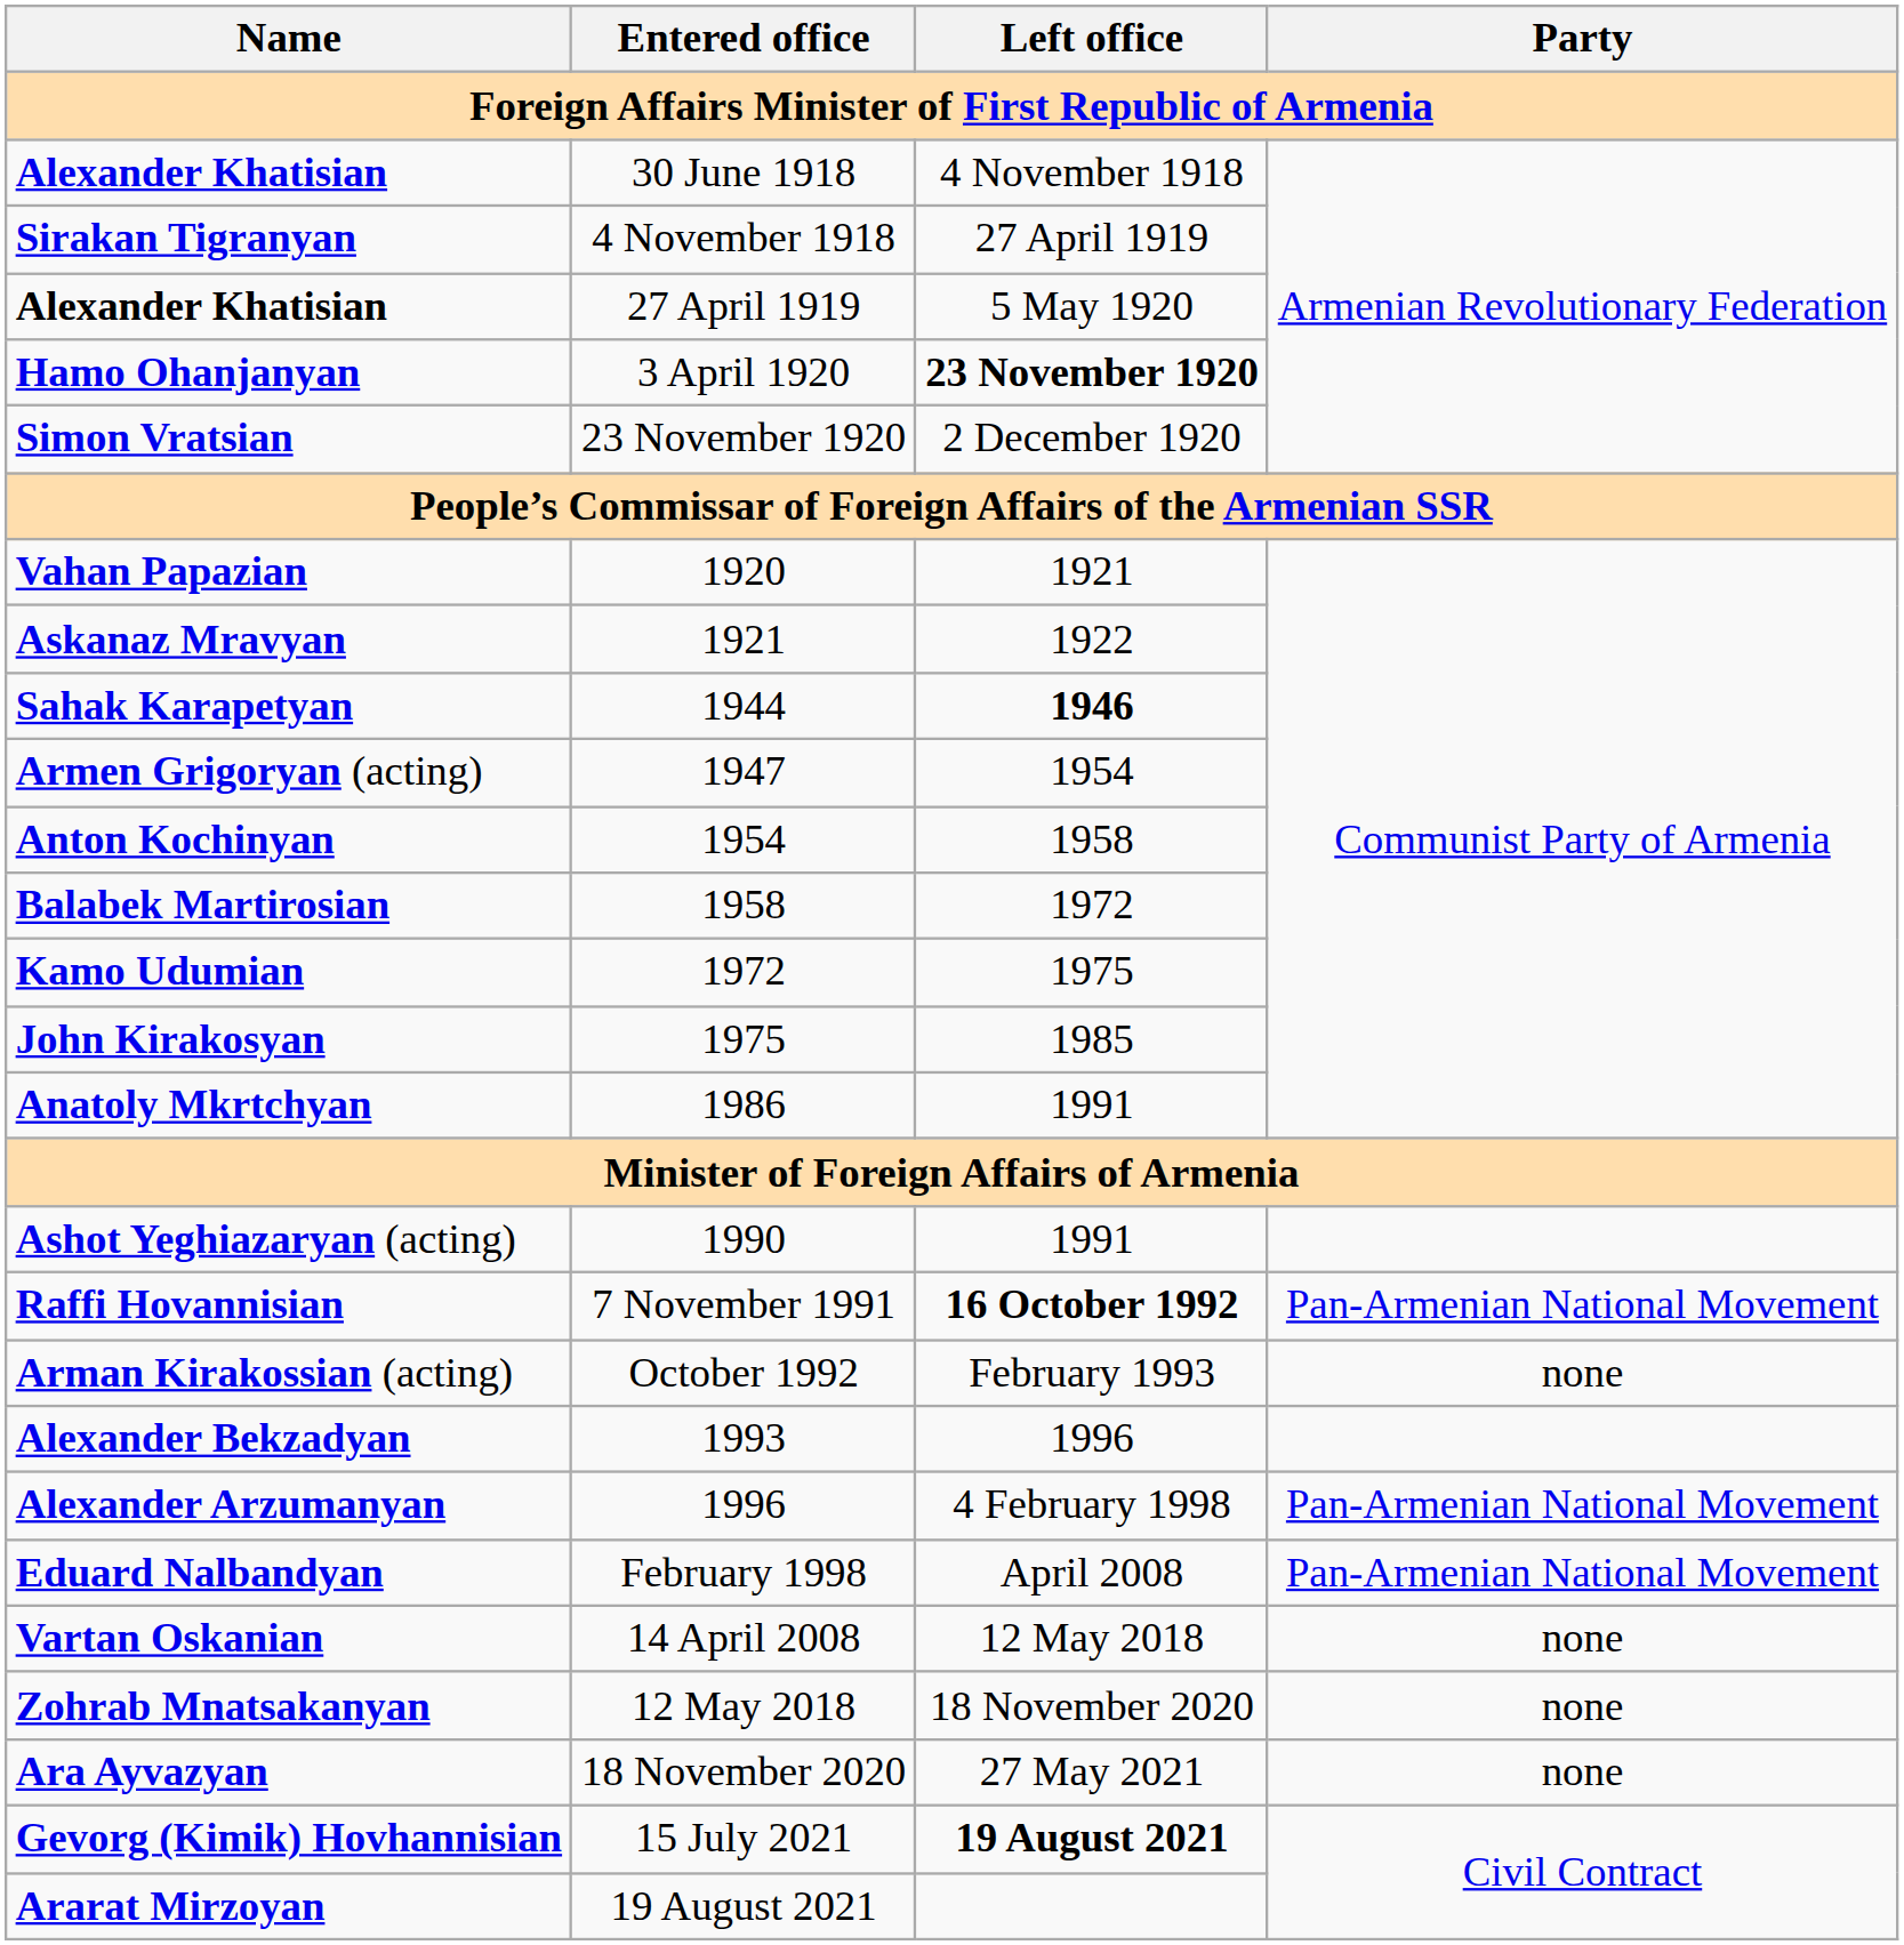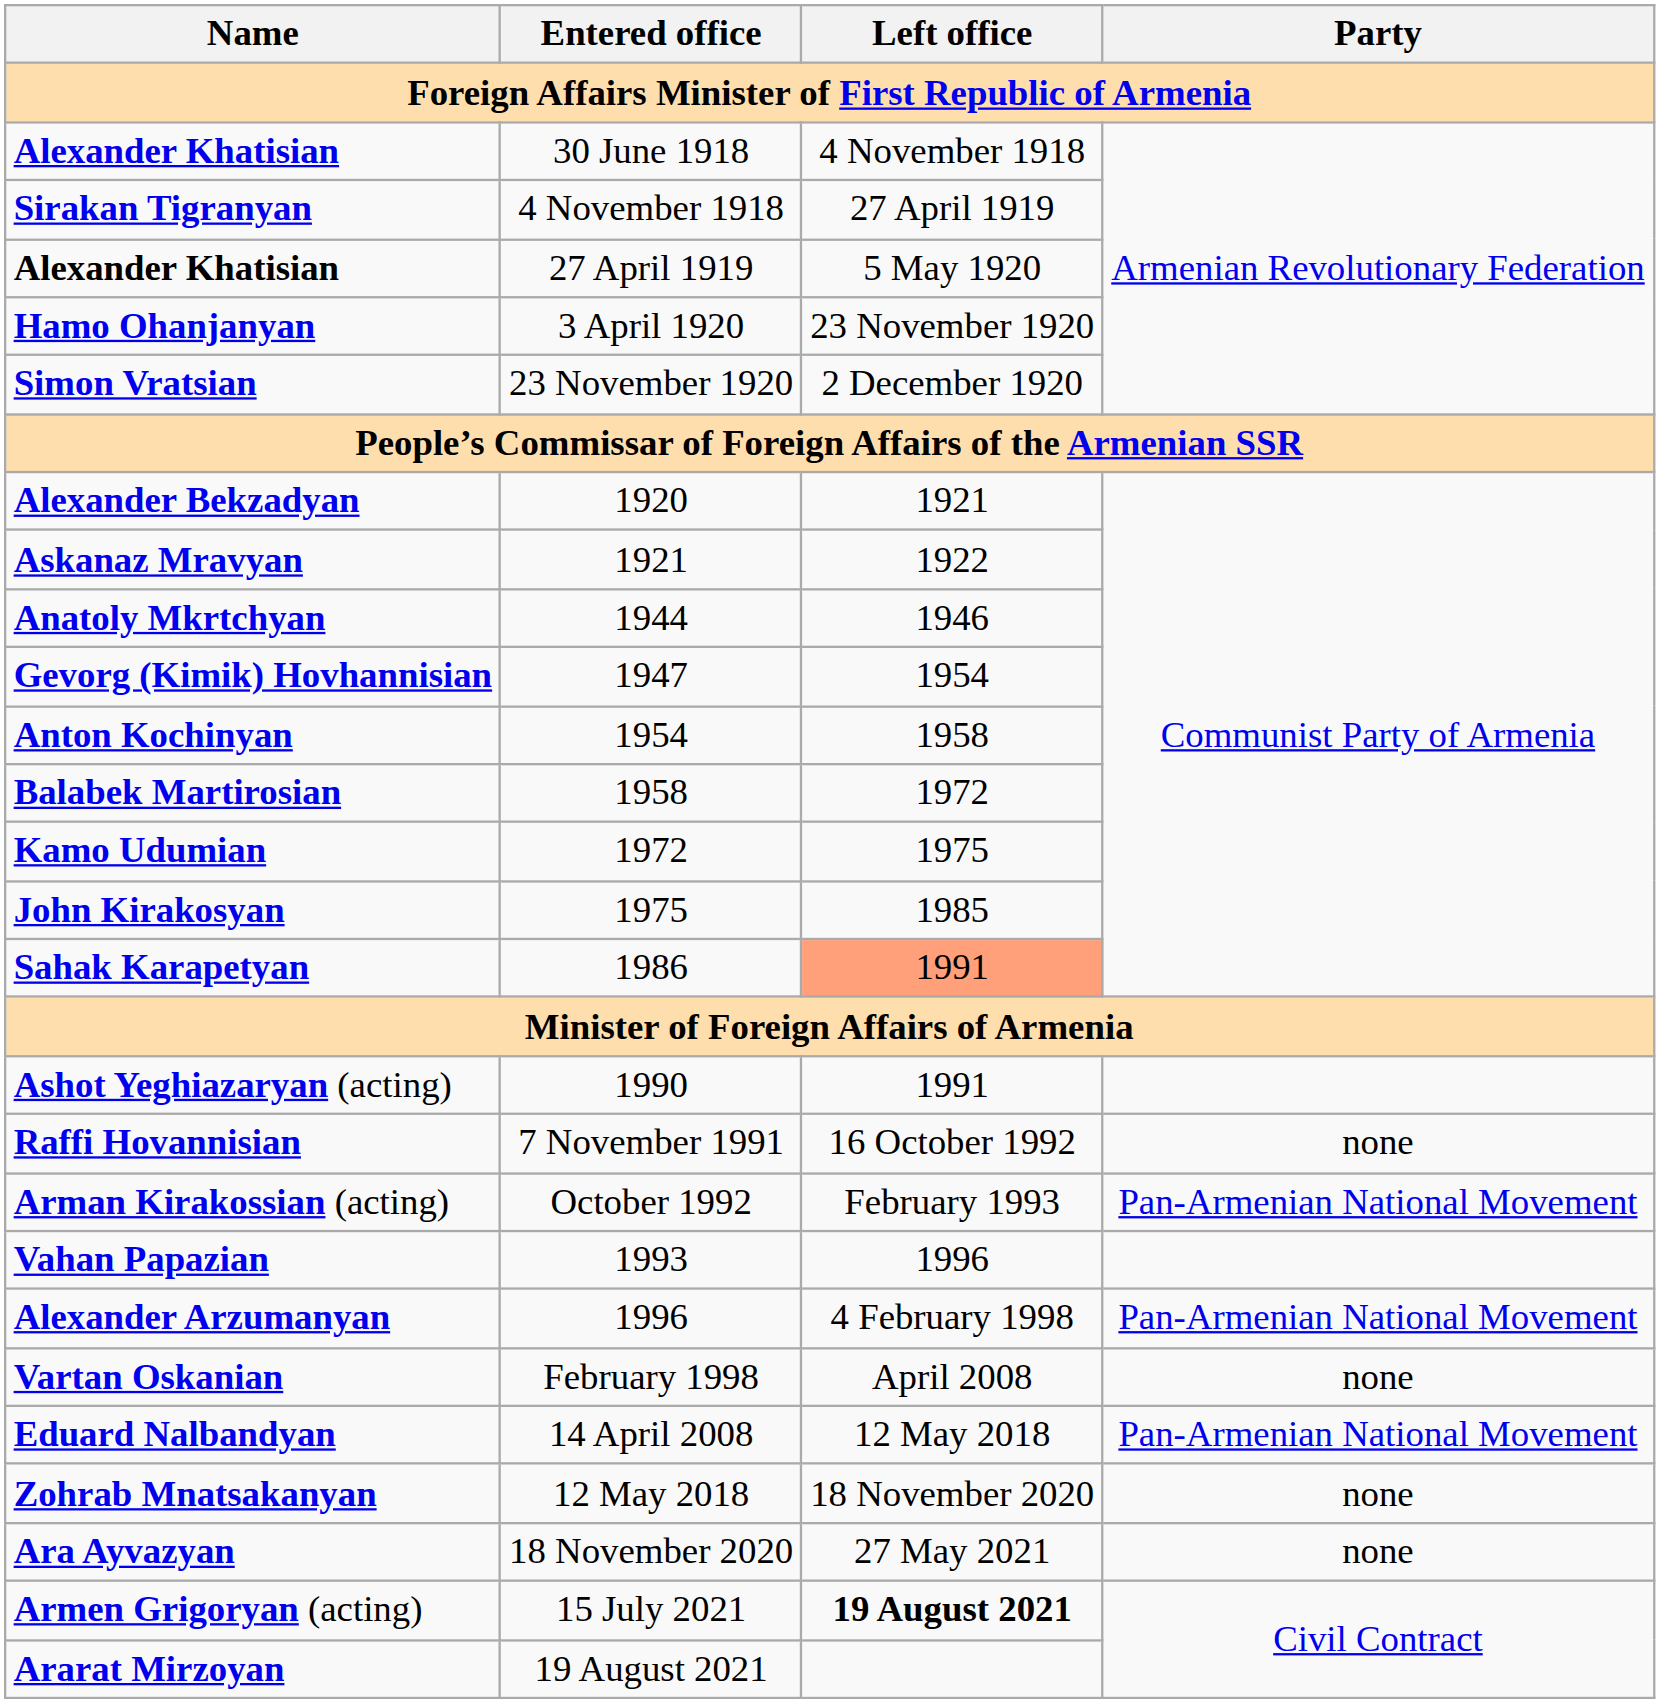 <table class="wikitable">
 <tr>
 <th>Name</th>
 <th>Entered office</th>
 <th>Left office</th>
 <th>Party</th>
 </tr>
 <tr>
 <td colspan="6" style="background:#FFDEAD" align="center"><strong>Foreign Affairs Minister of <a href='#'>First Republic of Armenia</a></strong></td>
 </tr>
 <tr>
 <td align="left"><strong><a href='#'>Alexander Khatisian</a></strong></td>
 <td align="center">30 June 1918</td>
 <td align="center">4 November 1918</td>
 <td rowspan="5" align="center" bgcolor=""><a href='#'>Armenian Revolutionary Federation</a></td>
 </tr>
 <tr>
 <td align="left"><strong><a href='#'>Sirakan Tigranyan</a></strong></td>
 <td align="center">4 November 1918</td>
 <td align="center">27 April 1919</td>
 </tr>
 <tr>
 <td align="left"><strong>Alexander Khatisian</strong></td>
 <td align="center">27 April 1919</td>
 <td align="center">5 May 1920</td>
 </tr>
 <tr>
 <td align="left"><strong><a href='#'>Hamo Ohanjanyan</a></strong></td>
 <td align="center">3 April 1920</td>
-<td align="center"><strong>23 November 1920</strong></td>
+<td align="center">23 November 1920</td>
 </tr>
 <tr>
 <td align="left"><strong><a href='#'>Simon Vratsian</a></strong></td>
 <td align="center">23 November 1920</td>
 <td align="center">2 December 1920</td>
 </tr>
 <tr>
 <td colspan="6" style="background:#FFDEAD" align="center"><strong>People’s Commissar of Foreign Affairs of the <a href='#'>Armenian SSR</a></strong></td>
 </tr>
 <tr>
-<td align="left"><strong><a href='#'>Vahan Papazian</a></strong></td>
+<td align="left"><strong><a href='#'>Alexander Bekzadyan</a></strong></td>
 <td align="center">1920</td>
 <td align="center">1921</td>
 <td rowspan="9" align="center" bgcolor=""><a href='#'>Communist Party of Armenia</a></td>
 </tr>
 <tr>
 <td align="left"><strong><a href='#'>Askanaz Mravyan</a></strong></td>
 <td align="center">1921</td>
 <td align="center">1922</td>
 </tr>
 <tr>
-<td align="left"><strong><a href='#'>Sahak Karapetyan</a></strong></td>
+<td align="left"><strong><a href='#'>Anatoly Mkrtchyan</a></strong></td>
 <td align="center">1944</td>
-<td align="center"><strong>1946</strong></td>
+<td align="center">1946</td>
 </tr>
 <tr>
-<td align="left"><strong><a href='#'>Armen Grigoryan</a></strong> (acting)</td>
+<td align="left"><strong><a href='#'>Gevorg (Kimik) Hovhannisian</a></strong></td>
 <td align="center">1947</td>
 <td align="center">1954</td>
 </tr>
 <tr>
 <td align="left"><strong><a href='#'>Anton Kochinyan</a></strong></td>
 <td align="center">1954</td>
 <td align="center">1958</td>
 </tr>
 <tr>
 <td align="left"><strong><a href='#'>Balabek Martirosian</a></strong></td>
 <td align="center">1958</td>
 <td align="center">1972</td>
 </tr>
 <tr>
 <td align="left"><strong><a href='#'>Kamo Udumian</a></strong></td>
 <td align="center">1972</td>
 <td align="center">1975</td>
 </tr>
 <tr>
 <td align="left"><strong><a href='#'>John Kirakosyan</a></strong></td>
 <td align="center">1975</td>
 <td align="center">1985</td>
 </tr>
 <tr>
-<td align="left"><strong><a href='#'>Anatoly Mkrtchyan</a></strong></td>
+<td align="left"><strong><a href='#'>Sahak Karapetyan</a></strong></td>
 <td align="center">1986</td>
-<td align="center">1991</td>
+<td align="center" style="background: lightsalmon;">1991</td>
 </tr>
 <tr>
 <td colspan="6" style="background:#FFDEAD" align="center"><strong>Minister of Foreign Affairs of Armenia</strong></td>
 </tr>
 <tr>
 <td align="left"><strong><a href='#'>Ashot Yeghiazaryan</a></strong> (acting)</td>
 <td align="center">1990</td>
 <td align="center">1991</td>
 <td align="center" align="center" bgcolor=></td>
 </tr>
 <tr>
 <td align="left"><strong><a href='#'>Raffi Hovannisian</a></strong></td>
 <td align="center">7 November 1991</td>
-<td align="center"><strong>16 October 1992</strong></td>
-<td align="center" align="center" bgcolor=><a href='#'>Pan-Armenian National Movement</a></td>
+<td align="center">16 October 1992</td>
+<td align="center" align="center" bgcolor=>none</td>
 </tr>
 <tr>
 <td align="left"><strong><a href='#'>Arman Kirakossian</a></strong> (acting)</td>
 <td align="center">October 1992</td>
 <td align="center">February 1993</td>
-<td align="center" align="center" bgcolor=>none</td>
+<td align="center" align="center" bgcolor=><a href='#'>Pan-Armenian National Movement</a></td>
 </tr>
 <tr>
-<td align="left"><strong><a href='#'>Alexander Bekzadyan</a></strong></td>
+<td align="left"><strong><a href='#'>Vahan Papazian</a></strong></td>
 <td align="center">1993</td>
 <td align="center">1996</td>
 <td align="center" align="center" bgcolor=></td>
 </tr>
 <tr>
 <td align="left"><strong><a href='#'>Alexander Arzumanyan</a></strong></td>
 <td align="center">1996</td>
 <td align="center">4 February 1998</td>
 <td align="center" align="center" bgcolor=><a href='#'>Pan-Armenian National Movement</a></td>
 </tr>
 <tr>
-<td align="left"><strong><a href='#'>Eduard Nalbandyan</a></strong></td>
+<td align="left"><strong><a href='#'>Vartan Oskanian</a></strong></td>
 <td align="center">February 1998</td>
 <td align="center">April 2008</td>
-<td align="center" align="center" bgcolor=><a href='#'>Pan-Armenian National Movement</a></td>
+<td align="center" align="center" bgcolor=>none</td>
 </tr>
 <tr>
-<td align="left"><strong><a href='#'>Vartan Oskanian</a></strong></td>
+<td align="left"><strong><a href='#'>Eduard Nalbandyan</a></strong></td>
 <td align="center">14 April 2008</td>
 <td align="center">12 May 2018</td>
-<td align="center" align="center" bgcolor=>none</td>
+<td align="center" align="center" bgcolor=><a href='#'>Pan-Armenian National Movement</a></td>
 </tr>
 <tr>
 <td align="left"><strong><a href='#'>Zohrab Mnatsakanyan</a></strong></td>
 <td align="center">12 May 2018</td>
 <td align="center">18 November 2020</td>
 <td align="center" align="center" bgcolor=>none</td>
 </tr>
 <tr>
 <td align="left"><strong><a href='#'>Ara Ayvazyan</a></strong></td>
 <td align="center">18 November 2020</td>
 <td align="center">27 May 2021</td>
 <td align="center" align="center" bgcolor=>none</td>
 </tr>
 <tr>
-<td align="left"><strong><a href='#'>Gevorg (Kimik) Hovhannisian</a></strong></td>
+<td align="left"><strong><a href='#'>Armen Grigoryan</a></strong> (acting)</td>
 <td align="center">15 July 2021</td>
 <td align="center"><strong>19 August 2021</strong></td>
 <td rowspan="2" align="center" bgcolor=""><a href='#'>Civil Contract</a></td>
 </tr>
 <tr>
 <td align="left"><strong><a href='#'>Ararat Mirzoyan </a></strong></td>
 <td align="center">19 August 2021</td>
 <td align="center"></td>
 </tr>
 </table>
